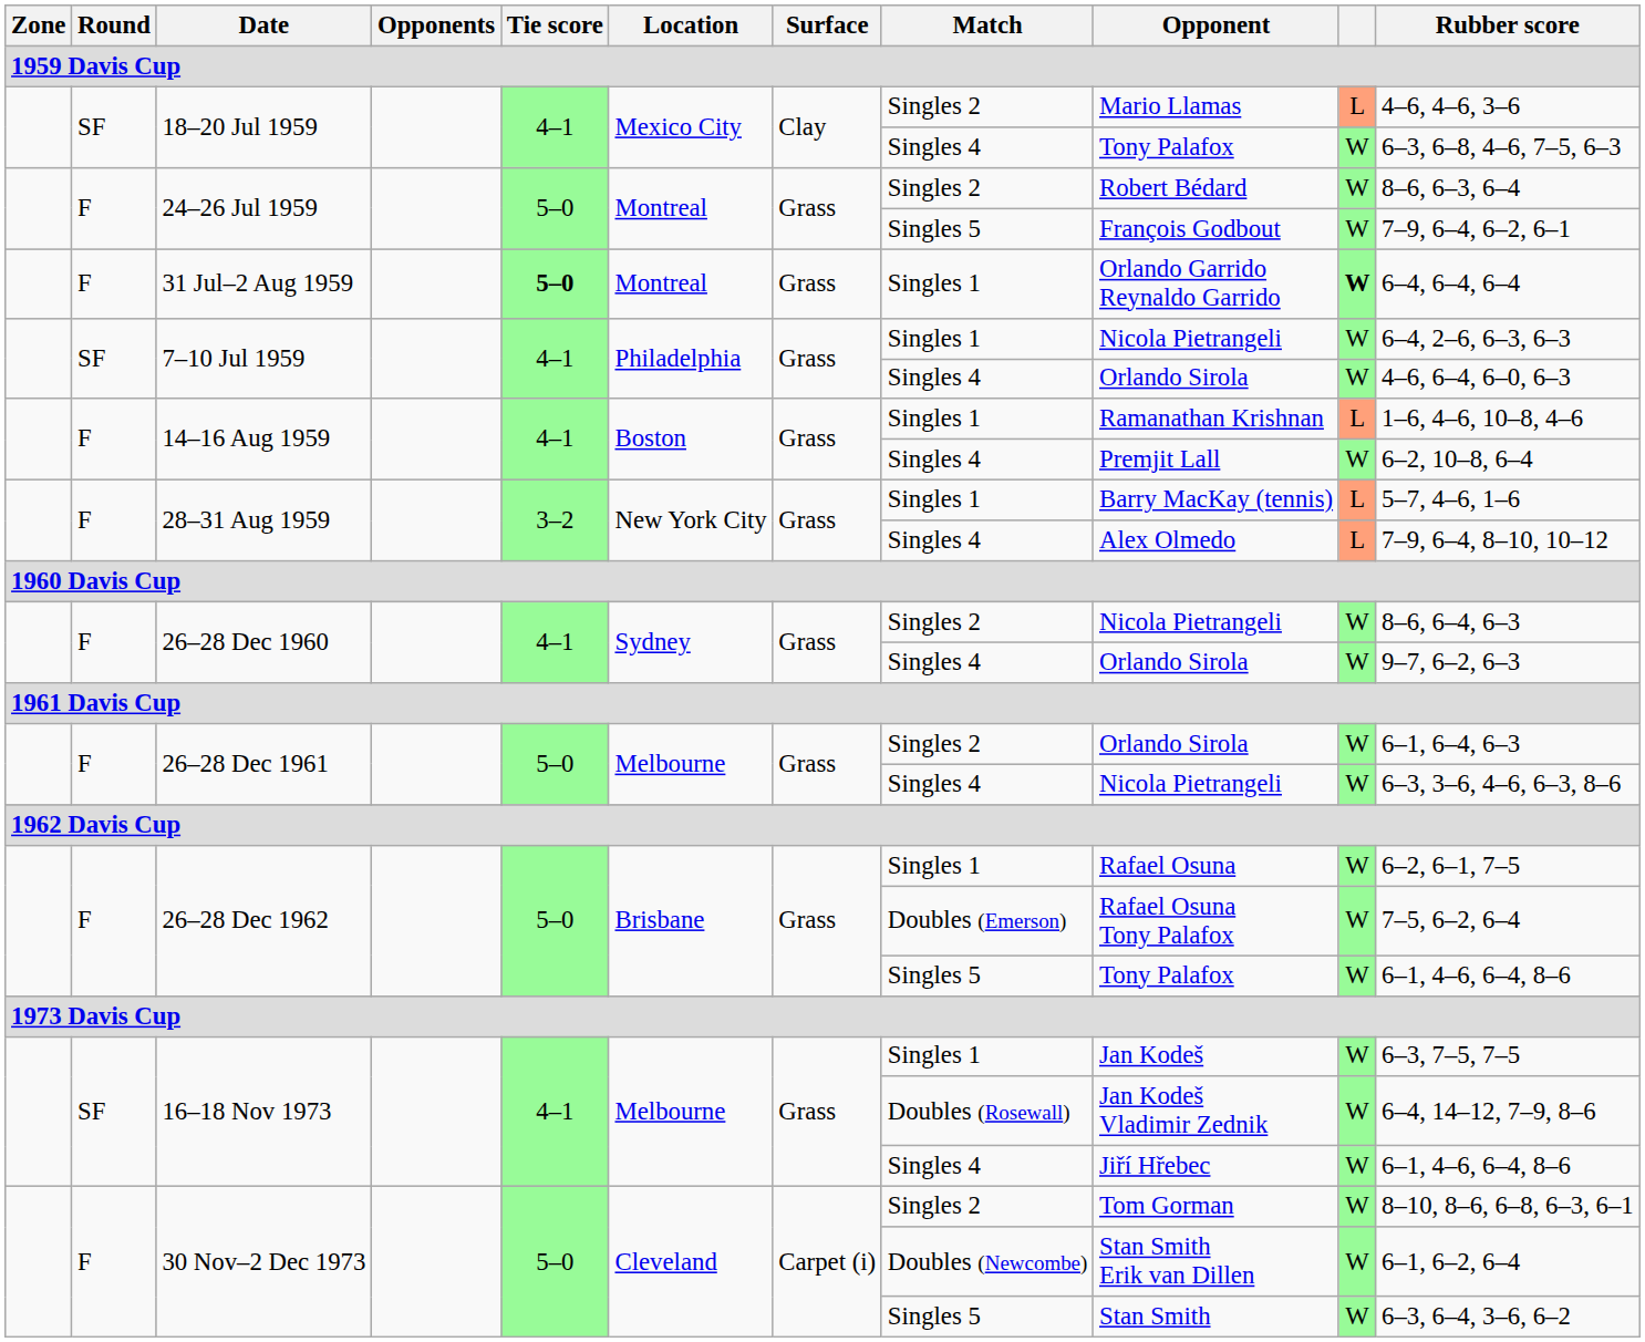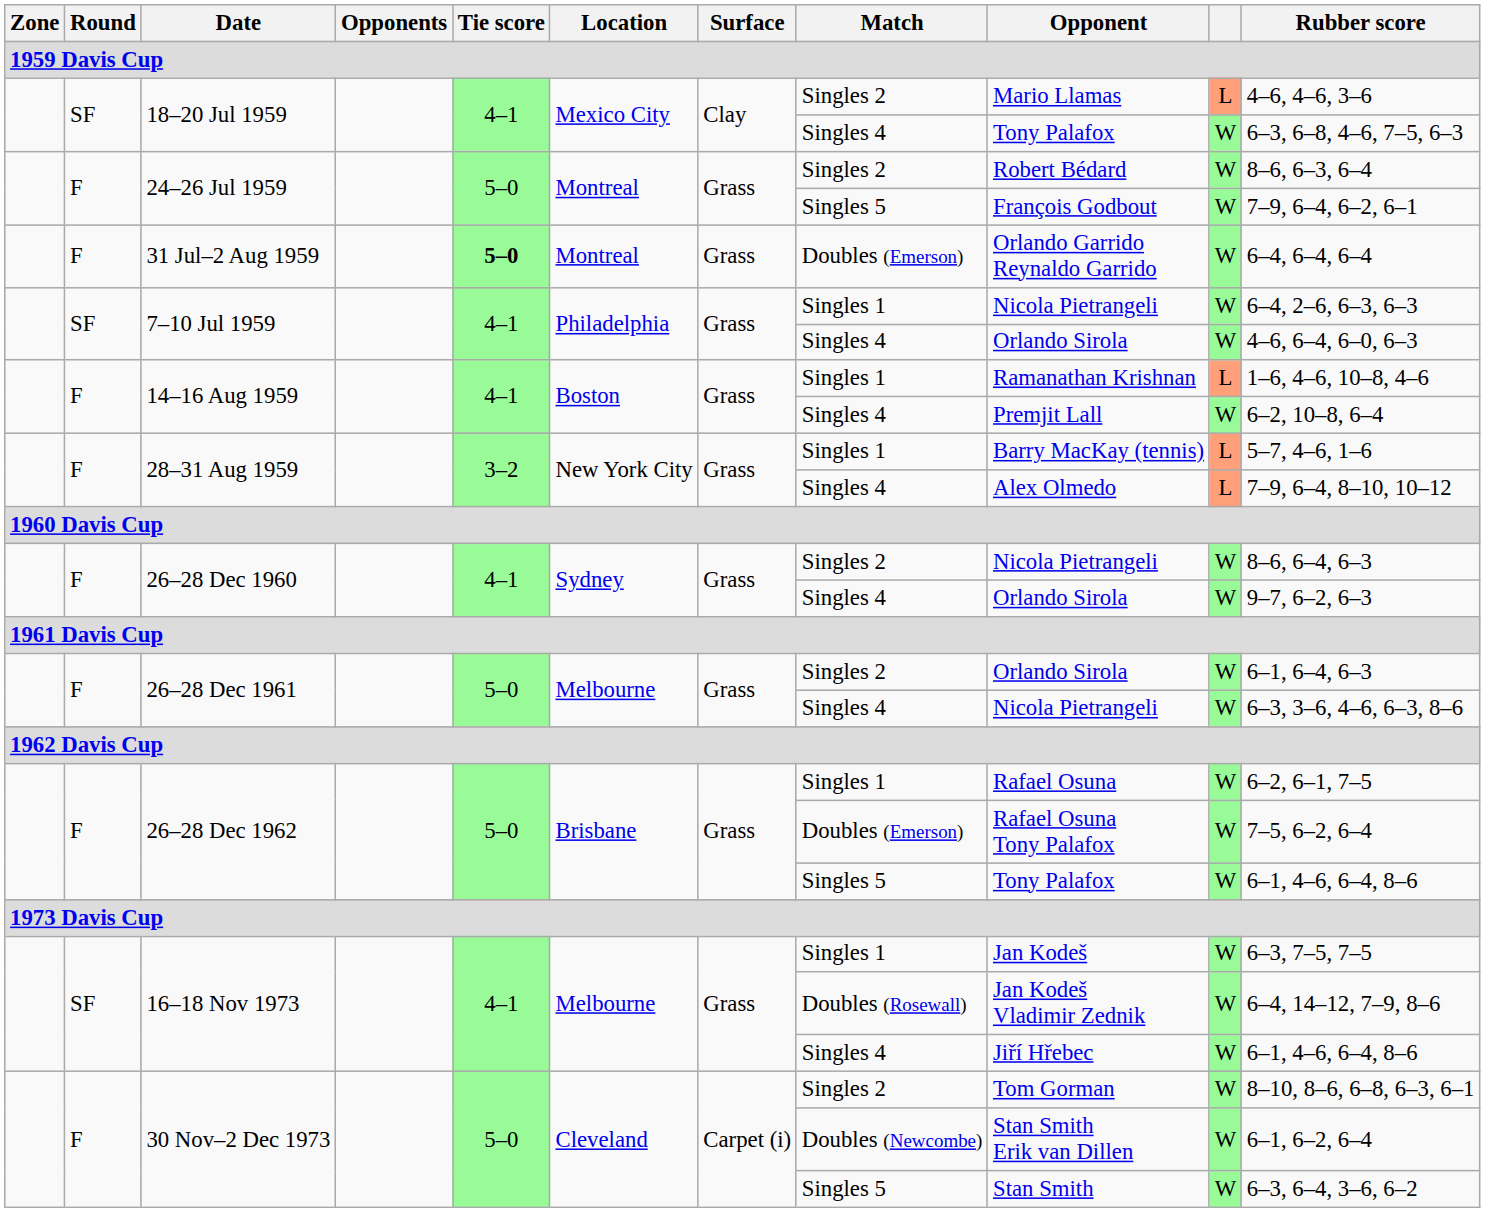 <table class="wikitable collapsible collapsed" style=font-size:93%>
 <tr>
 <th>Zone</th>
 <th>Round</th>
 <th>Date</th>
 <th>Opponents</th>
 <th>Tie score</th>
 <th>Location</th>
 <th>Surface</th>
 <th>Match</th>
 <th>Opponent</th>
 <th></th>
 <th>Rubber score</th>
 </tr>
 <tr style="background:Gainsboro;">
 <td colspan=11><strong><a href='#'>1959 Davis Cup</a></strong></td>
 </tr>
 <tr>
 <td rowspan=2></td>
 <td rowspan=2>SF</td>
 <td rowspan=2>18–20 Jul 1959</td>
 <td rowspan=2></td>
 <td rowspan=2 style="text-align:center; background:#98fb98;">4–1</td>
 <td rowspan=2><a href='#'>Mexico City</a></td>
 <td rowspan=2>Clay</td>
 <td>Singles 2</td>
 <td><a href='#'>Mario Llamas</a></td>
 <td style="text-align:center; background:#ffa07a;">L</td>
 <td>4–6, 4–6, 3–6</td>
 </tr>
 <tr>
 <td>Singles 4</td>
 <td><a href='#'>Tony Palafox</a></td>
 <td style="text-align:center; background:#98fb98;">W</td>
 <td>6–3, 6–8, 4–6, 7–5, 6–3</td>
 </tr>
 <tr>
 <td rowspan=2></td>
 <td rowspan=2>F</td>
 <td rowspan=2>24–26 Jul 1959</td>
 <td rowspan=2></td>
 <td rowspan=2 style="text-align:center; background:#98fb98;">5–0</td>
 <td rowspan=2><a href='#'>Montreal</a></td>
 <td rowspan=2>Grass</td>
 <td>Singles 2</td>
 <td><a href='#'>Robert Bédard</a></td>
 <td style="text-align:center; background:#98fb98;">W</td>
 <td>8–6, 6–3, 6–4</td>
 </tr>
 <tr>
 <td>Singles 5</td>
 <td><a href='#'>François Godbout</a></td>
 <td style="text-align:center; background:#98fb98;">W</td>
 <td>7–9, 6–4, 6–2, 6–1</td>
 </tr>
 <tr>
 <td></td>
 <td>F</td>
 <td>31 Jul–2 Aug 1959</td>
 <td></td>
 <td style="text-align:center; background:#98fb98;"><strong>5–0</strong></td>
 <td><a href='#'>Montreal</a></td>
 <td>Grass</td>
-<td>Singles 1</td>
+<td>Doubles <small>(<a href='#'>Emerson</a>)</small></td>
 <td><a href='#'>Orlando Garrido</a> <br> <a href='#'>Reynaldo Garrido</a></td>
-<td style="text-align:center; background:#98fb98;"><strong>W</strong></td>
+<td style="text-align:center; background:#98fb98;">W</td>
 <td>6–4, 6–4, 6–4</td>
 </tr>
 <tr>
 <td rowspan=2></td>
 <td rowspan=2>SF</td>
 <td rowspan=2>7–10 Jul 1959</td>
 <td rowspan=2></td>
 <td rowspan=2 style="text-align:center; background:#98fb98;">4–1</td>
 <td rowspan=2><a href='#'>Philadelphia</a></td>
 <td rowspan=2>Grass</td>
 <td>Singles 1</td>
 <td><a href='#'>Nicola Pietrangeli</a></td>
 <td style="text-align:center; background:#98fb98;">W</td>
 <td>6–4, 2–6, 6–3, 6–3</td>
 </tr>
 <tr>
 <td>Singles 4</td>
 <td><a href='#'>Orlando Sirola</a></td>
 <td style="text-align:center; background:#98fb98;">W</td>
 <td>4–6, 6–4, 6–0, 6–3</td>
 </tr>
 <tr>
 <td rowspan=2></td>
 <td rowspan=2>F</td>
 <td rowspan=2>14–16 Aug 1959</td>
 <td rowspan=2></td>
 <td rowspan=2 style="text-align:center; background:#98fb98;">4–1</td>
 <td rowspan=2><a href='#'>Boston</a></td>
 <td rowspan=2>Grass</td>
 <td>Singles 1</td>
 <td><a href='#'>Ramanathan Krishnan</a></td>
 <td style="text-align:center; background:#ffa07a;">L</td>
 <td>1–6, 4–6, 10–8, 4–6</td>
 </tr>
 <tr>
 <td>Singles 4</td>
 <td><a href='#'>Premjit Lall</a></td>
 <td style="text-align:center; background:#98fb98;">W</td>
 <td>6–2, 10–8, 6–4</td>
 </tr>
 <tr>
 <td rowspan=2></td>
 <td rowspan=2>F</td>
 <td rowspan=2>28–31 Aug 1959</td>
 <td rowspan=2></td>
 <td rowspan=2 style="text-align:center; background:#98fb98;">3–2</td>
 <td rowspan=2>New York City</td>
 <td rowspan=2>Grass</td>
 <td>Singles 1</td>
 <td><a href='#'>Barry MacKay (tennis)</a></td>
 <td style="text-align:center; background:#ffa07a;">L</td>
 <td>5–7, 4–6, 1–6</td>
 </tr>
 <tr>
 <td>Singles 4</td>
 <td><a href='#'>Alex Olmedo</a></td>
 <td style="text-align:center; background:#ffa07a;">L</td>
 <td>7–9, 6–4, 8–10, 10–12</td>
 </tr>
 <tr style="background:Gainsboro;">
 <td colspan=11><strong><a href='#'>1960 Davis Cup</a></strong></td>
 </tr>
 <tr>
 <td rowspan=2></td>
 <td rowspan=2>F</td>
 <td rowspan=2>26–28 Dec 1960</td>
 <td rowspan=2></td>
 <td rowspan=2 style="text-align:center; background:#98fb98;">4–1</td>
 <td rowspan=2><a href='#'>Sydney</a></td>
 <td rowspan=2>Grass</td>
 <td>Singles 2</td>
 <td><a href='#'>Nicola Pietrangeli</a></td>
 <td style="text-align:center; background:#98fb98;">W</td>
 <td>8–6, 6–4, 6–3</td>
 </tr>
 <tr>
 <td>Singles 4</td>
 <td><a href='#'>Orlando Sirola</a></td>
 <td style="text-align:center; background:#98fb98;">W</td>
 <td>9–7, 6–2, 6–3</td>
 </tr>
 <tr style="background:Gainsboro;">
 <td colspan=11><strong><a href='#'>1961 Davis Cup</a></strong></td>
 </tr>
 <tr>
 <td rowspan=2></td>
 <td rowspan=2>F</td>
 <td rowspan=2>26–28 Dec 1961</td>
 <td rowspan=2></td>
 <td rowspan=2 style="text-align:center; background:#98fb98;">5–0</td>
 <td rowspan=2><a href='#'>Melbourne</a></td>
 <td rowspan=2>Grass</td>
 <td>Singles 2</td>
 <td><a href='#'>Orlando Sirola</a></td>
 <td style="text-align:center; background:#98fb98;">W</td>
 <td>6–1, 6–4, 6–3</td>
 </tr>
 <tr>
 <td>Singles 4</td>
 <td><a href='#'>Nicola Pietrangeli</a></td>
 <td style="text-align:center; background:#98fb98;">W</td>
 <td>6–3, 3–6, 4–6, 6–3, 8–6</td>
 </tr>
 <tr style="background:Gainsboro;">
 <td colspan=11><strong><a href='#'>1962 Davis Cup</a></strong></td>
 </tr>
 <tr>
 <td rowspan=3></td>
 <td rowspan=3>F</td>
 <td rowspan=3>26–28 Dec 1962</td>
 <td rowspan=3></td>
 <td rowspan=3 style="text-align:center; background:#98fb98;">5–0</td>
 <td rowspan=3><a href='#'>Brisbane</a></td>
 <td rowspan=3>Grass</td>
 <td>Singles 1</td>
 <td><a href='#'>Rafael Osuna</a></td>
 <td style="text-align:center; background:#98fb98;">W</td>
 <td>6–2, 6–1, 7–5</td>
 </tr>
 <tr>
 <td>Doubles <small>(<a href='#'>Emerson</a>)</small></td>
 <td><a href='#'>Rafael Osuna</a> <br> <a href='#'>Tony Palafox</a></td>
 <td style="text-align:center; background:#98fb98;">W</td>
 <td>7–5, 6–2, 6–4</td>
 </tr>
 <tr>
 <td>Singles 5</td>
 <td><a href='#'>Tony Palafox</a></td>
 <td style="text-align:center; background:#98fb98;">W</td>
 <td>6–1, 4–6, 6–4, 8–6</td>
 </tr>
 <tr style="background:Gainsboro;">
 <td colspan=11><strong><a href='#'>1973 Davis Cup</a></strong></td>
 </tr>
 <tr>
 <td rowspan=3></td>
 <td rowspan=3>SF</td>
 <td rowspan=3>16–18 Nov 1973</td>
 <td rowspan=3></td>
 <td rowspan=3 style="text-align:center; background:#98fb98;">4–1</td>
 <td rowspan=3><a href='#'>Melbourne</a></td>
 <td rowspan=3>Grass</td>
 <td>Singles 1</td>
 <td><a href='#'>Jan Kodeš</a></td>
 <td style="text-align:center; background:#98fb98;">W</td>
 <td>6–3, 7–5, 7–5</td>
 </tr>
 <tr>
 <td>Doubles <small>(<a href='#'>Rosewall</a>)</small></td>
 <td><a href='#'>Jan Kodeš</a> <br> <a href='#'>Vladimir Zednik</a></td>
 <td style="text-align:center; background:#98fb98;">W</td>
 <td>6–4, 14–12, 7–9, 8–6</td>
 </tr>
 <tr>
 <td>Singles 4</td>
 <td><a href='#'>Jiří Hřebec</a></td>
 <td style="text-align:center; background:#98fb98;">W</td>
 <td>6–1, 4–6, 6–4, 8–6</td>
 </tr>
 <tr>
 <td rowspan=3></td>
 <td rowspan=3>F</td>
 <td rowspan=3>30 Nov–2 Dec 1973</td>
 <td rowspan=3></td>
 <td rowspan=3 style="text-align:center; background:#98fb98;">5–0</td>
 <td rowspan=3><a href='#'>Cleveland</a></td>
 <td rowspan=3>Carpet (i)</td>
 <td>Singles 2</td>
 <td><a href='#'>Tom Gorman</a></td>
 <td style="text-align:center; background:#98fb98;">W</td>
 <td>8–10, 8–6, 6–8, 6–3, 6–1</td>
 </tr>
 <tr>
 <td>Doubles <small>(<a href='#'>Newcombe</a>)</small></td>
 <td><a href='#'>Stan Smith</a> <br> <a href='#'>Erik van Dillen</a></td>
 <td style="text-align:center; background:#98fb98;">W</td>
 <td>6–1, 6–2, 6–4</td>
 </tr>
 <tr>
 <td>Singles 5</td>
 <td><a href='#'>Stan Smith</a></td>
 <td style="text-align:center; background:#98fb98;">W</td>
 <td>6–3, 6–4, 3–6, 6–2</td>
 </tr>
 </table>
